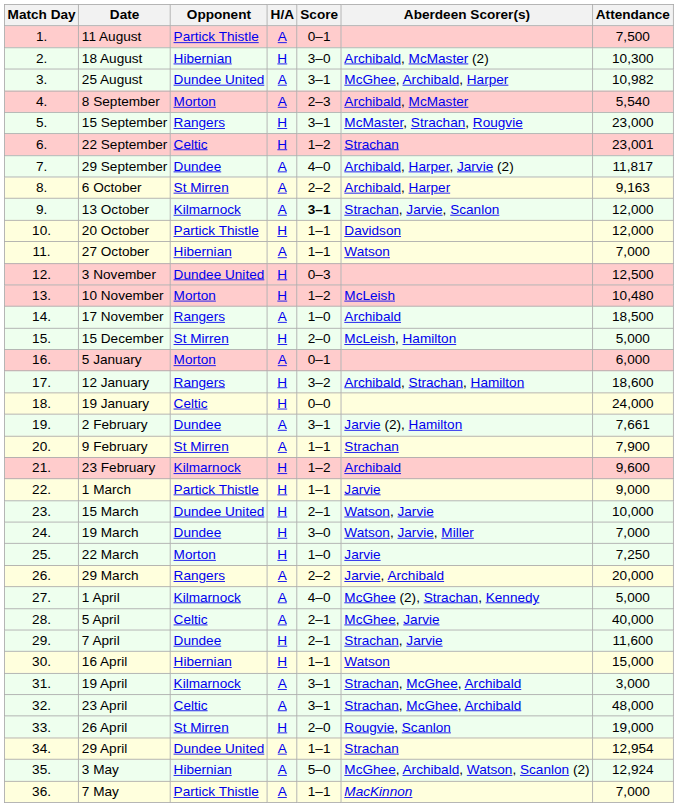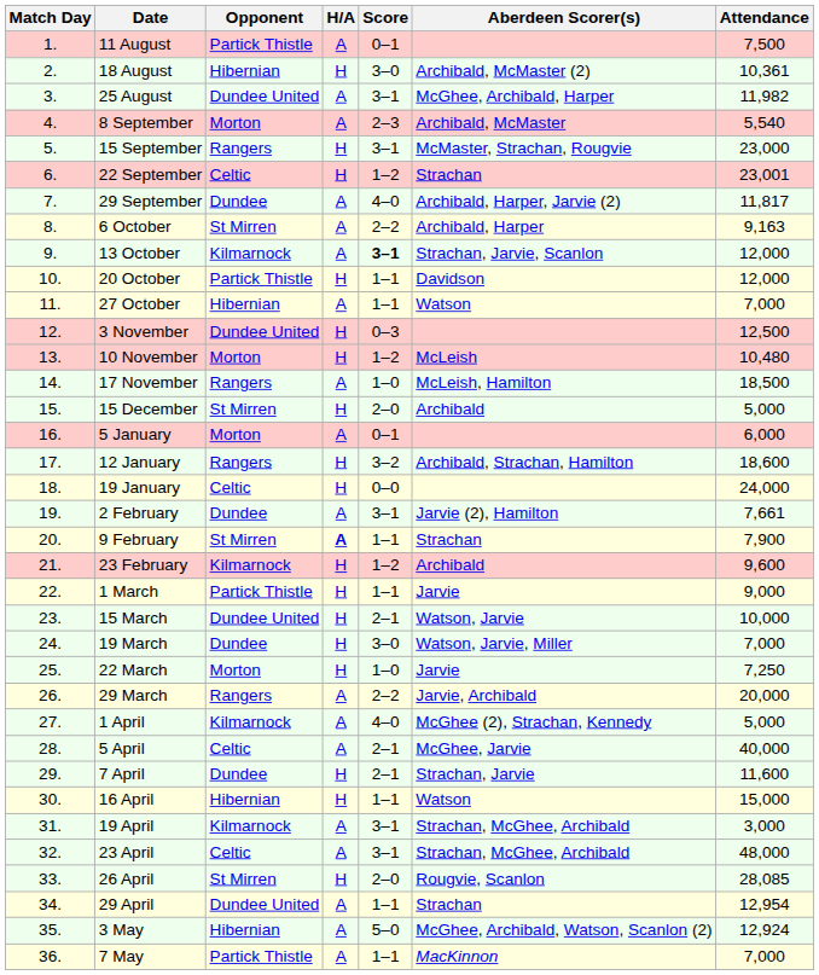 <table class="wikitable" style="text-align:center">
 <tr>
 <th>Match Day</th>
 <th>Date</th>
 <th>Opponent</th>
 <th>H/A</th>
 <th>Score</th>
 <th>Aberdeen Scorer(s)</th>
 <th>Attendance</th>
 </tr>
 <tr bgcolor=#FFCCCC>
 <td>1.</td>
 <td align=left>11 August</td>
 <td align=left><a href='#'>Partick Thistle</a></td>
 <td><a href='#'>A</a></td>
 <td>0–1</td>
 <td></td>
 <td>7,500</td>
 </tr>
 <tr bgcolor=#EEFFEE>
 <td>2.</td>
 <td align=left>18 August</td>
 <td align=left><a href='#'>Hibernian</a></td>
 <td><a href='#'>H</a></td>
 <td>3–0</td>
 <td align=left><a href='#'>Archibald</a>, <a href='#'>McMaster</a> (2)</td>
-<td>10,300</td>
+<td>10,361</td>
 </tr>
 <tr bgcolor=#EEFFEE>
 <td>3.</td>
 <td align=left>25 August</td>
 <td align=left><a href='#'>Dundee United</a></td>
 <td><a href='#'>A</a></td>
 <td>3–1</td>
 <td align=left><a href='#'>McGhee</a>, <a href='#'>Archibald</a>, <a href='#'>Harper</a></td>
-<td>10,982</td>
+<td>11,982</td>
 </tr>
 <tr bgcolor=#FFCCCC>
 <td>4.</td>
 <td align=left>8 September</td>
 <td align=left><a href='#'>Morton</a></td>
 <td><a href='#'>A</a></td>
 <td>2–3</td>
 <td align=left><a href='#'>Archibald</a>, <a href='#'>McMaster</a></td>
 <td>5,540</td>
 </tr>
 <tr bgcolor=#EEFFEE>
 <td>5.</td>
 <td align=left>15 September</td>
 <td align=left><a href='#'>Rangers</a></td>
 <td><a href='#'>H</a></td>
 <td>3–1</td>
 <td align=left><a href='#'>McMaster</a>, <a href='#'>Strachan</a>, <a href='#'>Rougvie</a></td>
 <td>23,000</td>
 </tr>
 <tr bgcolor=#FFCCCC>
 <td>6.</td>
 <td align=left>22 September</td>
 <td align=left><a href='#'>Celtic</a></td>
 <td><a href='#'>H</a></td>
 <td>1–2</td>
 <td align=left><a href='#'>Strachan</a></td>
 <td>23,001</td>
 </tr>
 <tr bgcolor=#EEFFEE>
 <td>7.</td>
 <td align=left>29 September</td>
 <td align=left><a href='#'>Dundee</a></td>
 <td><a href='#'>A</a></td>
 <td>4–0</td>
 <td align=left><a href='#'>Archibald</a>, <a href='#'>Harper</a>, <a href='#'>Jarvie</a> (2)</td>
 <td>11,817</td>
 </tr>
 <tr bgcolor=#FFFFDD>
 <td>8.</td>
 <td align=left>6 October</td>
 <td align=left><a href='#'>St Mirren</a></td>
 <td><a href='#'>A</a></td>
 <td>2–2</td>
 <td align=left><a href='#'>Archibald</a>, <a href='#'>Harper</a></td>
 <td>9,163</td>
 </tr>
 <tr bgcolor=#EEFFEE>
 <td>9.</td>
 <td align=left>13 October</td>
 <td align=left><a href='#'>Kilmarnock</a></td>
 <td><a href='#'>A</a></td>
 <td><strong>3–1</strong></td>
 <td align=left><a href='#'>Strachan</a>, <a href='#'>Jarvie</a>, <a href='#'>Scanlon</a></td>
 <td>12,000</td>
 </tr>
 <tr bgcolor=#FFFFDD>
 <td>10.</td>
 <td align=left>20 October</td>
 <td align=left><a href='#'>Partick Thistle</a></td>
 <td><a href='#'>H</a></td>
 <td>1–1</td>
 <td align=left><a href='#'>Davidson</a></td>
 <td>12,000</td>
 </tr>
 <tr bgcolor=#FFFFDD>
 <td>11.</td>
 <td align=left>27 October</td>
 <td align=left><a href='#'>Hibernian</a></td>
 <td><a href='#'>A</a></td>
 <td>1–1</td>
 <td align=left><a href='#'>Watson</a></td>
 <td>7,000</td>
 </tr>
 <tr bgcolor=#FFCCCC>
 <td>12.</td>
 <td align=left>3 November</td>
 <td align=left><a href='#'>Dundee United</a></td>
 <td><a href='#'>H</a></td>
 <td>0–3</td>
 <td align=left></td>
 <td>12,500</td>
 </tr>
 <tr bgcolor=#FFCCCC>
 <td>13.</td>
 <td align=left>10 November</td>
 <td align=left><a href='#'>Morton</a></td>
 <td><a href='#'>H</a></td>
 <td>1–2</td>
 <td align=left><a href='#'>McLeish</a></td>
 <td>10,480</td>
 </tr>
 <tr bgcolor=#EEFFEE>
 <td>14.</td>
 <td align=left>17 November</td>
 <td align=left><a href='#'>Rangers</a></td>
 <td><a href='#'>A</a></td>
 <td>1–0</td>
-<td align=left><a href='#'>Archibald</a></td>
+<td align=left><a href='#'>McLeish</a>, <a href='#'>Hamilton</a></td>
 <td>18,500</td>
 </tr>
 <tr bgcolor=#EEFFEE>
 <td>15.</td>
 <td align=left>15 December</td>
 <td align=left><a href='#'>St Mirren</a></td>
 <td><a href='#'>H</a></td>
 <td>2–0</td>
-<td align=left><a href='#'>McLeish</a>, <a href='#'>Hamilton</a></td>
+<td align=left><a href='#'>Archibald</a></td>
 <td>5,000</td>
 </tr>
 <tr bgcolor=#FFCCCC>
 <td>16.</td>
 <td align=left>5 January</td>
 <td align=left><a href='#'>Morton</a></td>
 <td><a href='#'>A</a></td>
 <td>0–1</td>
 <td align=left></td>
 <td>6,000</td>
 </tr>
 <tr bgcolor=#EEFFEE>
 <td>17.</td>
 <td align=left>12 January</td>
 <td align=left><a href='#'>Rangers</a></td>
 <td><a href='#'>H</a></td>
 <td>3–2</td>
 <td align=left><a href='#'>Archibald</a>, <a href='#'>Strachan</a>, <a href='#'>Hamilton</a></td>
 <td>18,600</td>
 </tr>
 <tr bgcolor=#FFFFDD>
 <td>18.</td>
 <td align=left>19 January</td>
 <td align=left><a href='#'>Celtic</a></td>
 <td><a href='#'>H</a></td>
 <td>0–0</td>
 <td align=left></td>
 <td>24,000</td>
 </tr>
 <tr bgcolor=#EEFFEE>
 <td>19.</td>
 <td align=left>2 February</td>
 <td align=left><a href='#'>Dundee</a></td>
 <td><a href='#'>A</a></td>
 <td>3–1</td>
 <td align=left><a href='#'>Jarvie</a> (2), <a href='#'>Hamilton</a></td>
 <td>7,661</td>
 </tr>
 <tr bgcolor=#FFFFDD>
 <td>20.</td>
 <td align=left>9 February</td>
 <td align=left><a href='#'>St Mirren</a></td>
-<td><a href='#'>A</a></td>
+<td><strong><a href='#'>A</a></strong></td>
 <td>1–1</td>
 <td align=left><a href='#'>Strachan</a></td>
 <td>7,900</td>
 </tr>
 <tr bgcolor=#FFCCCC>
 <td>21.</td>
 <td align=left>23 February</td>
 <td align=left><a href='#'>Kilmarnock</a></td>
 <td><a href='#'>H</a></td>
 <td>1–2</td>
 <td align=left><a href='#'>Archibald</a></td>
 <td>9,600</td>
 </tr>
 <tr bgcolor=#FFFFDD>
 <td>22.</td>
 <td align=left>1 March</td>
 <td align=left><a href='#'>Partick Thistle</a></td>
 <td><a href='#'>H</a></td>
 <td>1–1</td>
 <td align=left><a href='#'>Jarvie</a></td>
 <td>9,000</td>
 </tr>
 <tr bgcolor=#EEFFEE>
 <td>23.</td>
 <td align=left>15 March</td>
 <td align=left><a href='#'>Dundee United</a></td>
 <td><a href='#'>H</a></td>
 <td>2–1</td>
 <td align=left><a href='#'>Watson</a>, <a href='#'>Jarvie</a></td>
 <td>10,000</td>
 </tr>
 <tr bgcolor=#EEFFEE>
 <td>24.</td>
 <td align=left>19 March</td>
 <td align=left><a href='#'>Dundee</a></td>
 <td><a href='#'>H</a></td>
 <td>3–0</td>
 <td align=left><a href='#'>Watson</a>, <a href='#'>Jarvie</a>, <a href='#'>Miller</a></td>
 <td>7,000</td>
 </tr>
 <tr bgcolor=#EEFFEE>
 <td>25.</td>
 <td align=left>22 March</td>
 <td align=left><a href='#'>Morton</a></td>
 <td><a href='#'>H</a></td>
 <td>1–0</td>
 <td align=left><a href='#'>Jarvie</a></td>
 <td>7,250</td>
 </tr>
 <tr bgcolor=#FFFFDD>
 <td>26.</td>
 <td align=left>29 March</td>
 <td align=left><a href='#'>Rangers</a></td>
 <td><a href='#'>A</a></td>
 <td>2–2</td>
 <td align=left><a href='#'>Jarvie</a>, <a href='#'>Archibald</a></td>
 <td>20,000</td>
 </tr>
 <tr bgcolor=#EEFFEE>
 <td>27.</td>
 <td align=left>1 April</td>
 <td align=left><a href='#'>Kilmarnock</a></td>
 <td><a href='#'>A</a></td>
 <td>4–0</td>
 <td align=left><a href='#'>McGhee</a> (2), <a href='#'>Strachan</a>, <a href='#'>Kennedy</a></td>
 <td>5,000</td>
 </tr>
 <tr bgcolor=#EEFFEE>
 <td>28.</td>
 <td align=left>5 April</td>
 <td align=left><a href='#'>Celtic</a></td>
 <td><a href='#'>A</a></td>
 <td>2–1</td>
 <td align=left><a href='#'>McGhee</a>, <a href='#'>Jarvie</a></td>
 <td>40,000</td>
 </tr>
 <tr bgcolor=#EEFFEE>
 <td>29.</td>
 <td align=left>7 April</td>
 <td align=left><a href='#'>Dundee</a></td>
 <td><a href='#'>H</a></td>
 <td>2–1</td>
 <td align=left><a href='#'>Strachan</a>, <a href='#'>Jarvie</a></td>
 <td>11,600</td>
 </tr>
 <tr bgcolor=#FFFFDD>
 <td>30.</td>
 <td align=left>16 April</td>
 <td align=left><a href='#'>Hibernian</a></td>
 <td><a href='#'>H</a></td>
 <td>1–1</td>
 <td align=left><a href='#'>Watson</a></td>
 <td>15,000</td>
 </tr>
 <tr bgcolor=#EEFFEE>
 <td>31.</td>
 <td align=left>19 April</td>
 <td align=left><a href='#'>Kilmarnock</a></td>
 <td><a href='#'>A</a></td>
 <td>3–1</td>
 <td align=left><a href='#'>Strachan</a>, <a href='#'>McGhee</a>, <a href='#'>Archibald</a></td>
 <td>3,000</td>
 </tr>
 <tr bgcolor=#EEFFEE>
 <td>32.</td>
 <td align=left>23 April</td>
 <td align=left><a href='#'>Celtic</a></td>
 <td><a href='#'>A</a></td>
 <td>3–1</td>
 <td align=left><a href='#'>Strachan</a>, <a href='#'>McGhee</a>, <a href='#'>Archibald</a></td>
 <td>48,000</td>
 </tr>
 <tr bgcolor=#EEFFEE>
 <td>33.</td>
 <td align=left>26 April</td>
 <td align=left><a href='#'>St Mirren</a></td>
 <td><a href='#'>H</a></td>
 <td>2–0</td>
 <td align=left><a href='#'>Rougvie</a>, <a href='#'>Scanlon</a></td>
-<td>19,000</td>
+<td>28,085</td>
 </tr>
 <tr bgcolor=#FFFFDD>
 <td>34.</td>
 <td align=left>29 April</td>
 <td align=left><a href='#'>Dundee United</a></td>
 <td><a href='#'>A</a></td>
 <td>1–1</td>
 <td align=left><a href='#'>Strachan</a></td>
 <td>12,954</td>
 </tr>
 <tr bgcolor=#EEFFEE>
 <td>35.</td>
 <td align=left>3 May</td>
 <td align=left><a href='#'>Hibernian</a></td>
 <td><a href='#'>A</a></td>
 <td>5–0</td>
 <td align=left><a href='#'>McGhee</a>, <a href='#'>Archibald</a>, <a href='#'>Watson</a>, <a href='#'>Scanlon</a> (2)</td>
 <td>12,924</td>
 </tr>
 <tr bgcolor=#FFFFDD>
 <td>36.</td>
 <td align=left>7 May</td>
 <td align=left><a href='#'>Partick Thistle</a></td>
 <td><a href='#'>A</a></td>
 <td>1–1</td>
 <td align=left><em><a href='#'>MacKinnon</a></em></td>
 <td>7,000</td>
 </tr>
 </table>
